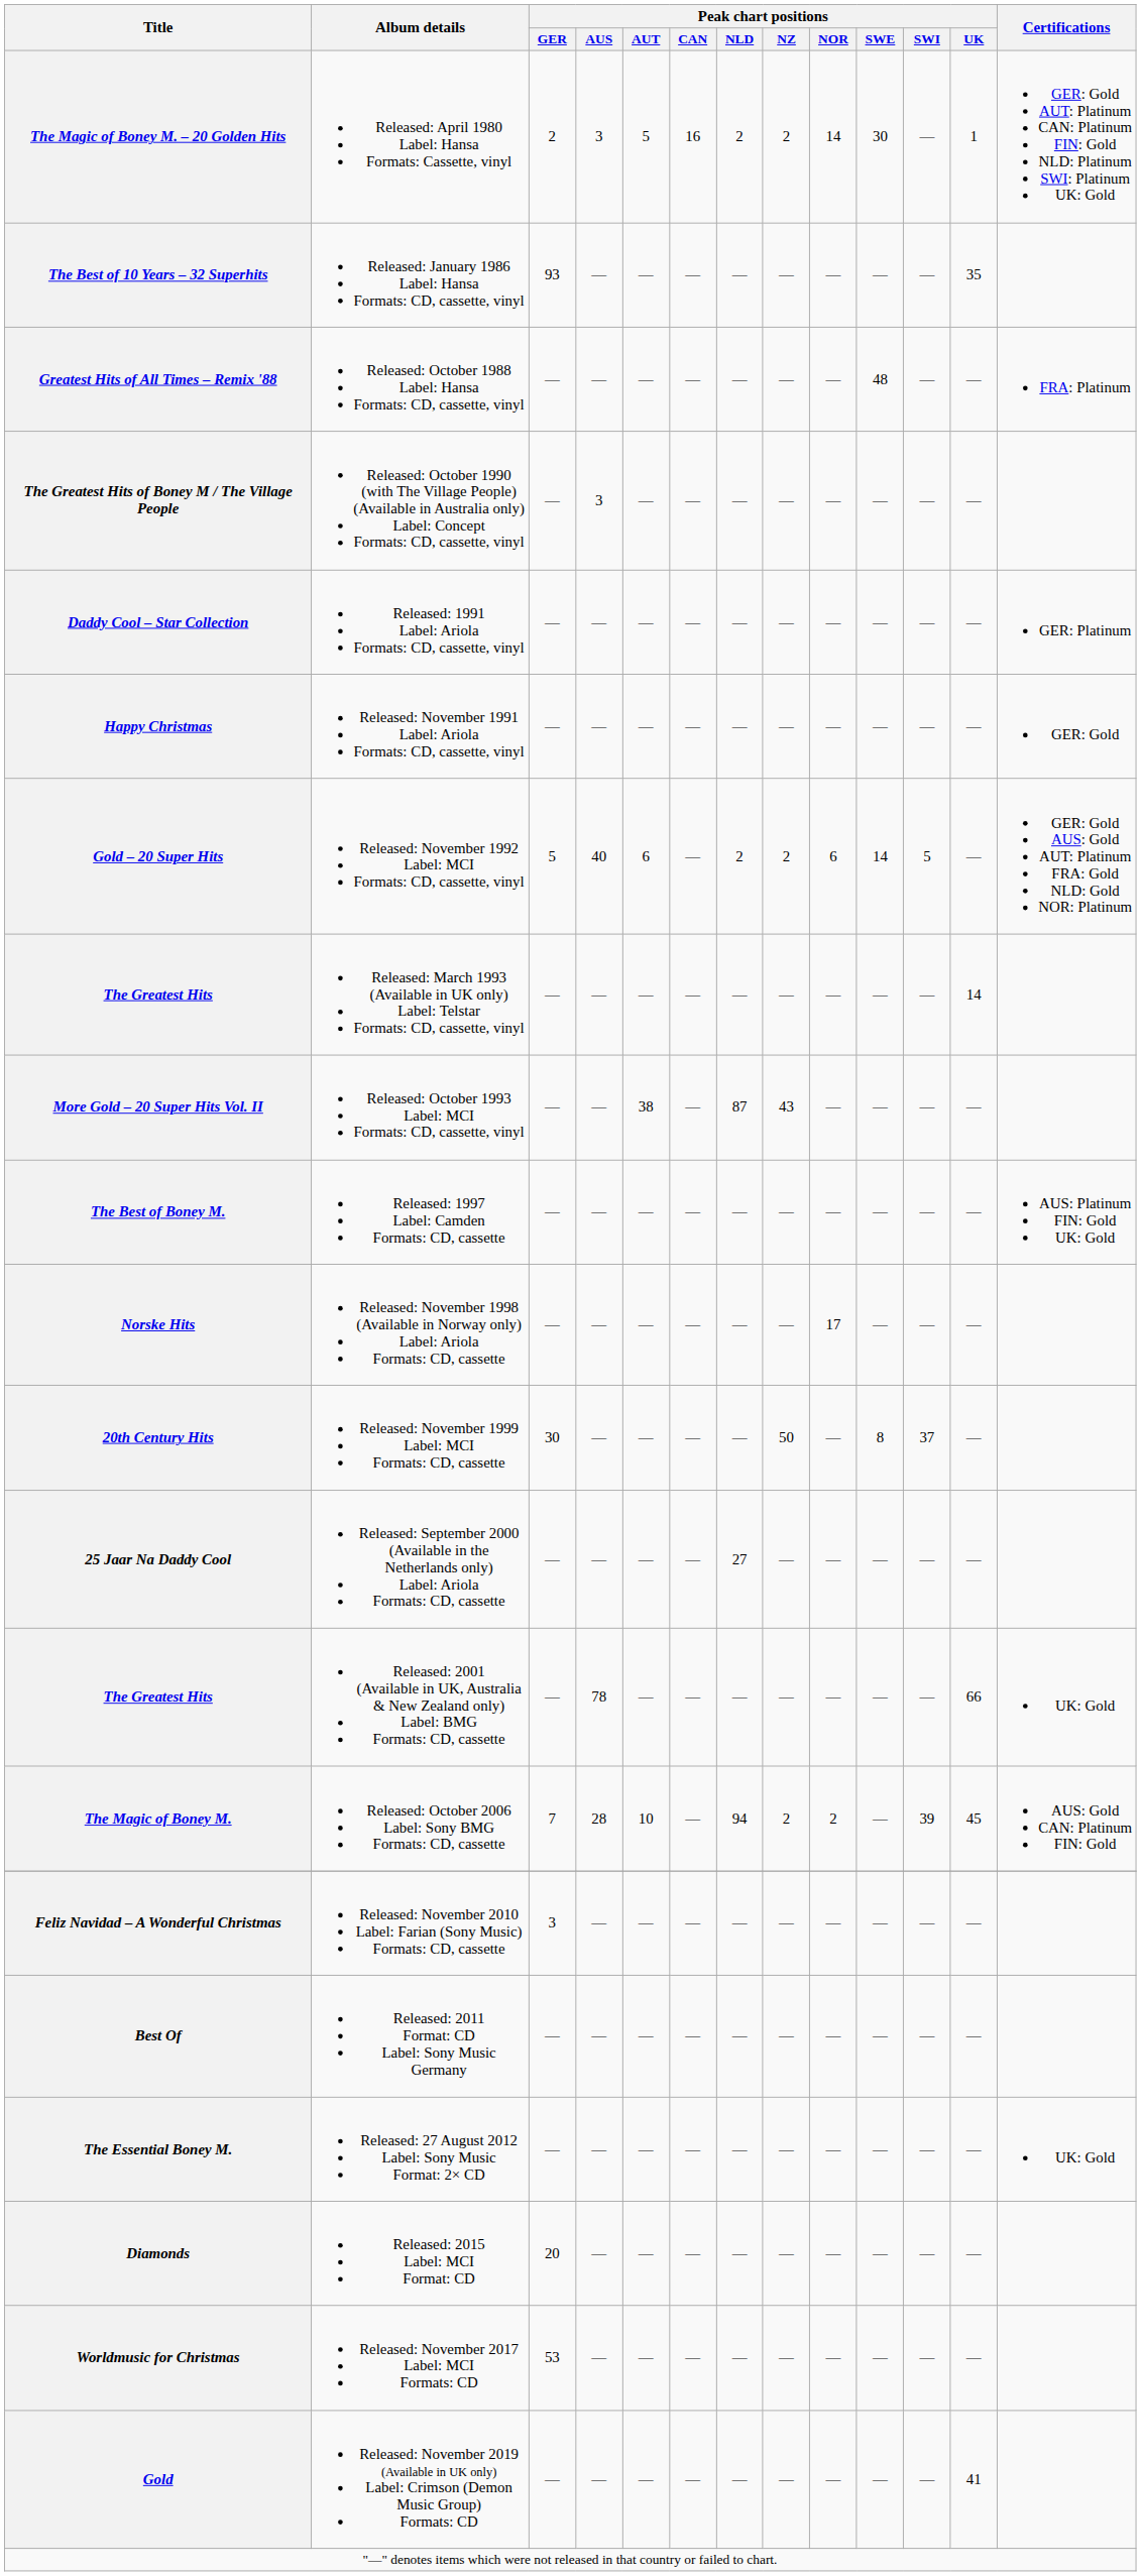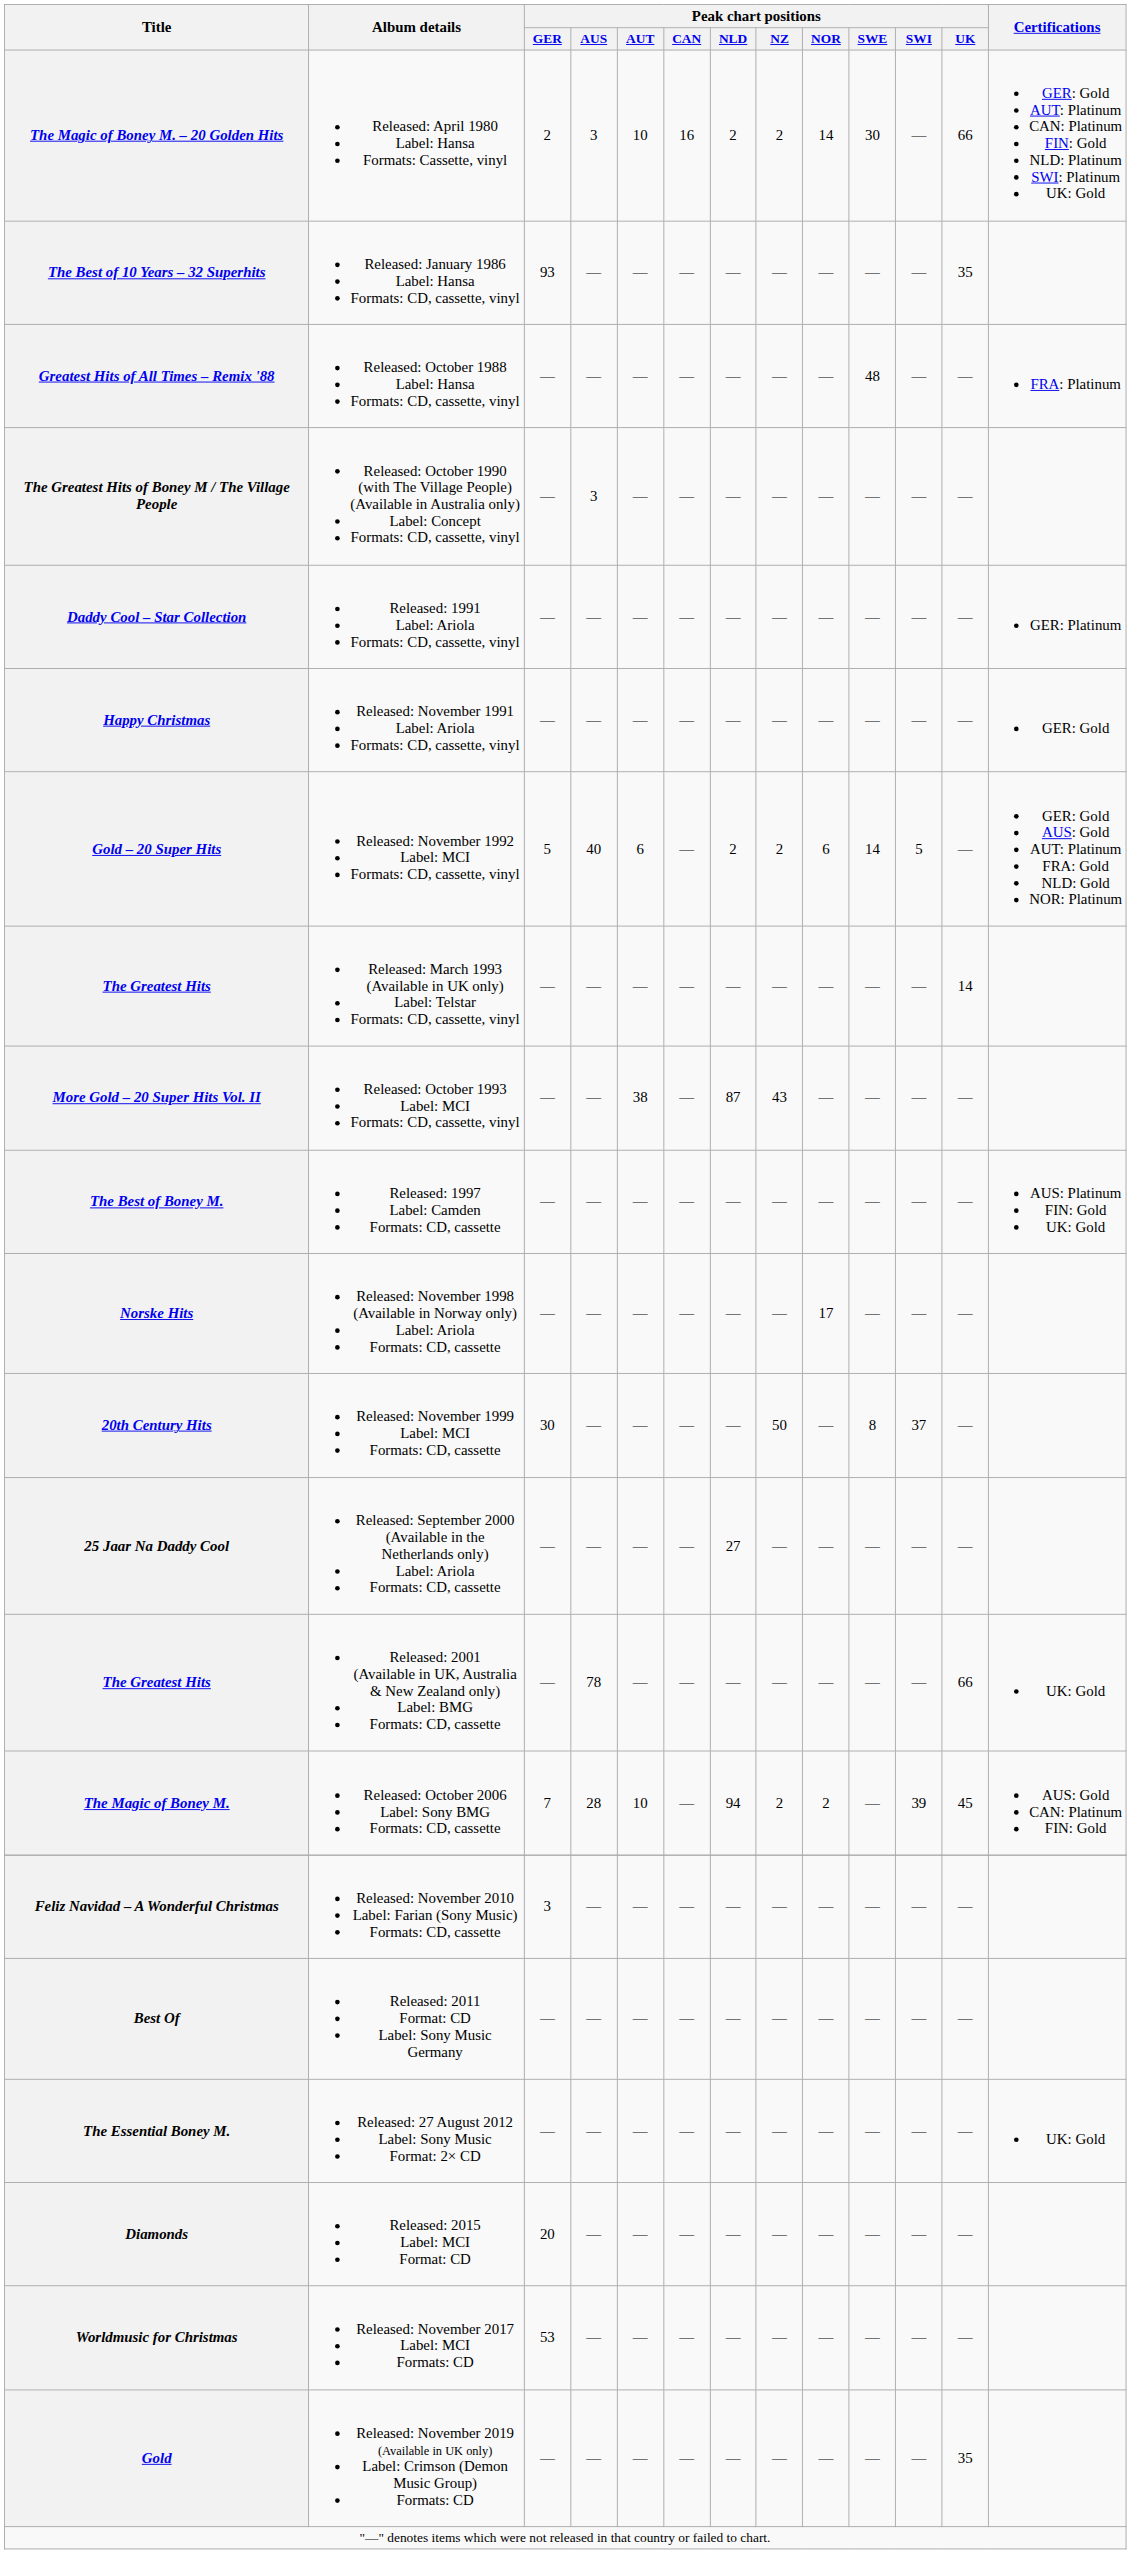 <table class="wikitable plainrowheaders" style="text-align:center;">
 <tr>
 <th scope="col" rowspan="2" style="width:20em;">Title</th>
 <th scope="col" rowspan="2" style="width:14em;">Album details</th>
 <th scope="col" colspan="10">Peak chart positions</th>
 <th scope="col" rowspan="2"><a href='#'>Certifications</a></th>
 </tr>
 <tr>
 <th scope="col" style="width:3em;font-size:90%;"><a href='#'>GER</a><br></th>
 <th scope="col" style="width:3em;font-size:90%;"><a href='#'>AUS</a><br></th>
 <th scope="col" style="width:3em;font-size:90%;"><a href='#'>AUT</a><br></th>
 <th scope="col" style="width:3em;font-size:90%;"><a href='#'>CAN</a><br></th>
 <th scope="col" style="width:3em;font-size:90%;"><a href='#'>NLD</a><br></th>
 <th scope="col" style="width:3em;font-size:90%;"><a href='#'>NZ</a><br></th>
 <th scope="col" style="width:3em;font-size:90%;"><a href='#'>NOR</a><br></th>
 <th scope="col" style="width:3em;font-size:90%;"><a href='#'>SWE</a><br></th>
 <th scope="col" style="width:3em;font-size:90%;"><a href='#'>SWI</a><br></th>
 <th scope="col" style="width:3em;font-size:90%;"><a href='#'>UK</a><br></th>
 </tr>
 <tr>
 <th scope="row"><em><a href='#'>The Magic of Boney M. – 20 Golden Hits</a></em></th>
 <td><br><ul><li>Released: April 1980</li><li>Label: Hansa</li><li>Formats: Cassette, vinyl</li></ul></td>
 <td>2</td>
 <td>3</td>
-<td>5</td>
+<td>10</td>
 <td>16</td>
 <td>2</td>
 <td>2</td>
 <td>14</td>
 <td>30</td>
 <td>—</td>
-<td>1</td>
+<td>66</td>
 <td><br><ul><li><a href='#'>GER</a>: Gold</li><li><a href='#'>AUT</a>: Platinum</li><li>CAN: Platinum</li><li><a href='#'>FIN</a>: Gold</li><li>NLD: Platinum</li><li><a href='#'>SWI</a>: Platinum</li><li>UK: Gold</li></ul></td>
 </tr>
 <tr>
 <th scope="row"><em><a href='#'>The Best of 10 Years – 32 Superhits</a></em></th>
 <td><br><ul><li>Released: January 1986</li><li>Label: Hansa</li><li>Formats: CD, cassette, vinyl</li></ul></td>
 <td>93</td>
 <td>—</td>
 <td>—</td>
 <td>—</td>
 <td>—</td>
 <td>—</td>
 <td>—</td>
 <td>—</td>
 <td>—</td>
 <td>35</td>
 <td></td>
 </tr>
 <tr>
 <th scope="row"><em><a href='#'>Greatest Hits of All Times – Remix '88</a></em></th>
 <td><br><ul><li>Released: October 1988</li><li>Label: Hansa</li><li>Formats: CD, cassette, vinyl</li></ul></td>
 <td>—</td>
 <td>—</td>
 <td>—</td>
 <td>—</td>
 <td>—</td>
 <td>—</td>
 <td>—</td>
 <td>48</td>
 <td>—</td>
 <td>—</td>
 <td><br><ul><li><a href='#'>FRA</a>: Platinum</li></ul></td>
 </tr>
 <tr>
 <th scope="row"><em>The Greatest Hits of Boney M / The Village People</em></th>
 <td><br><ul><li>Released: October 1990<br><span>(with The Village People) (Available in Australia only)</span></li><li>Label: Concept</li><li>Formats: CD, cassette, vinyl</li></ul></td>
 <td>—</td>
 <td>3</td>
 <td>—</td>
 <td>—</td>
 <td>—</td>
 <td>—</td>
 <td>—</td>
 <td>—</td>
 <td>—</td>
 <td>—</td>
 <td></td>
 </tr>
 <tr>
 <th scope="row"><em><a href='#'>Daddy Cool – Star Collection</a></em></th>
 <td><br><ul><li>Released: 1991</li><li>Label: Ariola</li><li>Formats: CD, cassette, vinyl</li></ul></td>
 <td>—</td>
 <td>—</td>
 <td>—</td>
 <td>—</td>
 <td>—</td>
 <td>—</td>
 <td>—</td>
 <td>—</td>
 <td>—</td>
 <td>—</td>
 <td><br><ul><li>GER: Platinum</li></ul></td>
 </tr>
 <tr>
 <th scope="row"><em><a href='#'>Happy Christmas</a></em></th>
 <td><br><ul><li>Released: November 1991</li><li>Label: Ariola</li><li>Formats: CD, cassette, vinyl</li></ul></td>
 <td>—</td>
 <td>—</td>
 <td>—</td>
 <td>—</td>
 <td>—</td>
 <td>—</td>
 <td>—</td>
 <td>—</td>
 <td>—</td>
 <td>—</td>
 <td><br><ul><li>GER: Gold</li></ul></td>
 </tr>
 <tr>
 <th scope="row"><em><a href='#'>Gold – 20 Super Hits</a></em></th>
 <td><br><ul><li>Released: November 1992</li><li>Label: MCI</li><li>Formats: CD, cassette, vinyl</li></ul></td>
 <td>5</td>
 <td>40</td>
 <td>6</td>
 <td>—</td>
 <td>2</td>
 <td>2</td>
 <td>6</td>
 <td>14</td>
 <td>5</td>
 <td>—</td>
 <td><br><ul><li>GER: Gold</li><li><a href='#'>AUS</a>: Gold</li><li>AUT: Platinum</li><li>FRA: Gold</li><li>NLD: Gold</li><li>NOR: Platinum</li></ul></td>
 </tr>
 <tr>
 <th scope="row"><em><a href='#'>The Greatest Hits</a></em></th>
 <td><br><ul><li>Released: March 1993<br><span>(Available in UK only)</span></li><li>Label: Telstar</li><li>Formats: CD, cassette, vinyl</li></ul></td>
 <td>—</td>
 <td>—</td>
 <td>—</td>
 <td>—</td>
 <td>—</td>
 <td>—</td>
 <td>—</td>
 <td>—</td>
 <td>—</td>
 <td>14</td>
 <td></td>
 </tr>
 <tr>
 <th scope="row"><em><a href='#'>More Gold – 20 Super Hits Vol. II</a></em></th>
 <td><br><ul><li>Released: October 1993</li><li>Label: MCI</li><li>Formats: CD, cassette, vinyl</li></ul></td>
 <td>—</td>
 <td>—</td>
 <td>38</td>
 <td>—</td>
 <td>87</td>
 <td>43</td>
 <td>—</td>
 <td>—</td>
 <td>—</td>
 <td>—</td>
 <td></td>
 </tr>
 <tr>
 <th scope="row"><em><a href='#'>The Best of Boney M.</a></em></th>
 <td><br><ul><li>Released: 1997</li><li>Label: Camden</li><li>Formats: CD, cassette</li></ul></td>
 <td>—</td>
 <td>—</td>
 <td>—</td>
 <td>—</td>
 <td>—</td>
 <td>—</td>
 <td>—</td>
 <td>—</td>
 <td>—</td>
 <td>—</td>
 <td><br><ul><li>AUS: Platinum</li><li>FIN: Gold</li><li>UK: Gold</li></ul></td>
 </tr>
 <tr>
 <th scope="row"><em><a href='#'>Norske Hits</a></em></th>
 <td><br><ul><li>Released: November 1998 <span>(Available in Norway only)</span></li><li>Label: Ariola</li><li>Formats: CD, cassette</li></ul></td>
 <td>—</td>
 <td>—</td>
 <td>—</td>
 <td>—</td>
 <td>—</td>
 <td>—</td>
 <td>17</td>
 <td>—</td>
 <td>—</td>
 <td>—</td>
 <td></td>
 </tr>
 <tr>
 <th scope="row"><em><a href='#'>20th Century Hits</a></em></th>
 <td><br><ul><li>Released: November 1999</li><li>Label: MCI</li><li>Formats: CD, cassette</li></ul></td>
 <td>30</td>
 <td>—</td>
 <td>—</td>
 <td>—</td>
 <td>—</td>
 <td>50</td>
 <td>—</td>
 <td>8</td>
 <td>37</td>
 <td>—</td>
 <td></td>
 </tr>
 <tr>
 <th scope="row"><em>25 Jaar Na Daddy Cool</em></th>
 <td><br><ul><li>Released: September 2000<br><span>(Available in the Netherlands only)</span></li><li>Label: Ariola</li><li>Formats: CD, cassette</li></ul></td>
 <td>—</td>
 <td>—</td>
 <td>—</td>
 <td>—</td>
 <td>27</td>
 <td>—</td>
 <td>—</td>
 <td>—</td>
 <td>—</td>
 <td>—</td>
 <td></td>
 </tr>
 <tr>
 <th scope="row"><em><a href='#'>The Greatest Hits</a></em></th>
 <td><br><ul><li>Released: 2001 <br><span>(Available in UK, Australia & New Zealand only)</span></li><li>Label: BMG</li><li>Formats: CD, cassette</li></ul></td>
 <td>—</td>
 <td>78</td>
 <td>—</td>
 <td>—</td>
 <td>—</td>
 <td>—</td>
 <td>—</td>
 <td>—</td>
 <td>—</td>
 <td>66</td>
 <td><br><ul><li>UK: Gold</li></ul></td>
 </tr>
 <tr>
 <th scope="row"><em><a href='#'>The Magic of Boney M.</a></em></th>
 <td><br><ul><li>Released: October 2006</li><li>Label: Sony BMG</li><li>Formats: CD, cassette</li></ul></td>
 <td>7</td>
 <td>28</td>
 <td>10</td>
 <td>—</td>
 <td>94</td>
 <td>2</td>
 <td>2</td>
 <td>—</td>
 <td>39</td>
 <td>45</td>
 <td><br><ul><li>AUS: Gold</li><li>CAN: Platinum</li><li>FIN: Gold</li></ul></td>
 </tr>
 <tr>
 </tr>
 <tr>
 <th scope="row"><em>Feliz Navidad – A Wonderful Christmas</em></th>
 <td><br><ul><li>Released: November 2010</li><li>Label: Farian (Sony Music)</li><li>Formats: CD, cassette</li></ul></td>
 <td>3</td>
 <td>—</td>
 <td>—</td>
 <td>—</td>
 <td>—</td>
 <td>—</td>
 <td>—</td>
 <td>—</td>
 <td>—</td>
 <td>—</td>
 <td></td>
 </tr>
 <tr>
 <th scope="row"><em>Best Of</em></th>
 <td><br><ul><li>Released: 2011</li><li>Format: CD</li><li>Label: Sony Music Germany</li></ul></td>
 <td>—</td>
 <td>—</td>
 <td>—</td>
 <td>—</td>
 <td>—</td>
 <td>—</td>
 <td>—</td>
 <td>—</td>
 <td>—</td>
 <td>—</td>
 <td></td>
 </tr>
 <tr>
 <th scope="row"><em>The Essential Boney M.</em></th>
 <td><br><ul><li>Released: 27 August 2012</li><li>Label: Sony Music</li><li>Format: 2× CD</li></ul></td>
 <td>—</td>
 <td>—</td>
 <td>—</td>
 <td>—</td>
 <td>—</td>
 <td>—</td>
 <td>—</td>
 <td>—</td>
 <td>—</td>
 <td>—</td>
 <td><br><ul><li>UK: Gold</li></ul></td>
 </tr>
 <tr>
 <th scope="row"><em>Diamonds</em></th>
 <td><br><ul><li>Released: 2015</li><li>Label: MCI</li><li>Format: CD</li></ul></td>
 <td>20</td>
 <td>—</td>
 <td>—</td>
 <td>—</td>
 <td>—</td>
 <td>—</td>
 <td>—</td>
 <td>—</td>
 <td>—</td>
 <td>—</td>
 <td></td>
 </tr>
 <tr>
 <th scope="row"><em>Worldmusic for Christmas</em></th>
 <td><br><ul><li>Released: November 2017</li><li>Label: MCI</li><li>Formats: CD</li></ul></td>
 <td>53</td>
 <td>—</td>
 <td>—</td>
 <td>—</td>
 <td>—</td>
 <td>—</td>
 <td>—</td>
 <td>—</td>
 <td>—</td>
 <td>—</td>
 <td></td>
 </tr>
 <tr>
 <th scope="row"><em><a href='#'>Gold</a></em></th>
 <td><br><ul><li>Released: November 2019 <small>(Available in UK only)</small></li><li>Label: Crimson (Demon Music Group)</li><li>Formats: CD</li></ul></td>
 <td>—</td>
 <td>—</td>
 <td>—</td>
 <td>—</td>
 <td>—</td>
 <td>—</td>
 <td>—</td>
 <td>—</td>
 <td>—</td>
-<td>41</td>
+<td>35</td>
 <td></td>
 </tr>
 <tr>
 <td colspan="15" style="text-align:center; font-size:90%;">"—" denotes items which were not released in that country or failed to chart.</td>
 </tr>
 </table>
